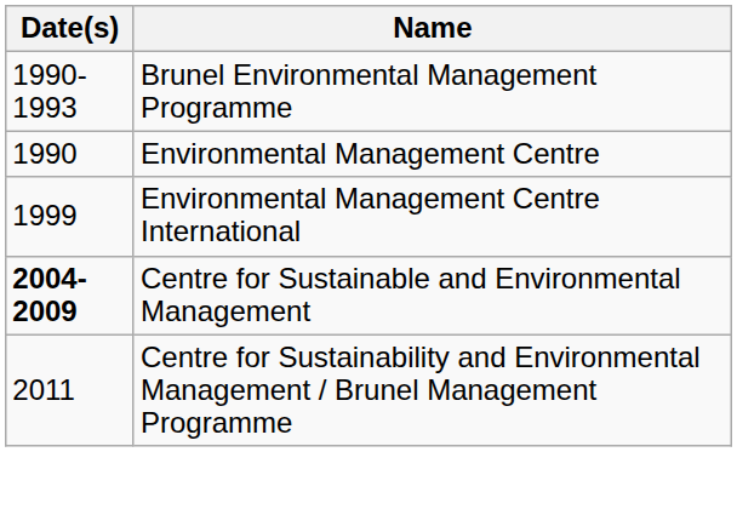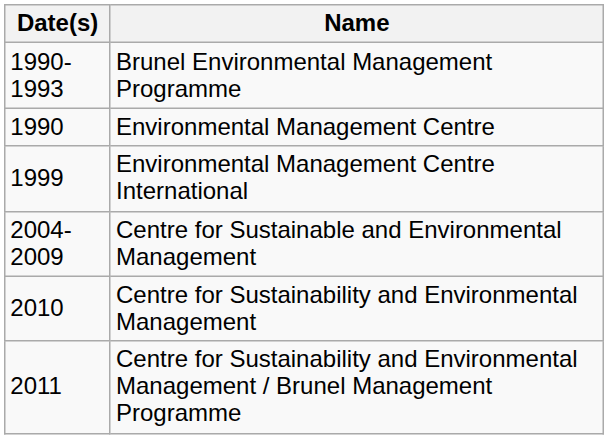 <table class="wikitable" style="float:right;margin-left:1em; width:25em">
 <tr>
 <th>Date(s)</th>
 <th>Name</th>
 </tr>
 <tr>
 <td>1990-1993</td>
 <td>Brunel Environmental Management Programme</td>
 </tr>
 <tr>
 <td>1990</td>
 <td>Environmental Management Centre</td>
 </tr>
 <tr>
 <td>1999</td>
 <td>Environmental Management Centre International</td>
 </tr>
 <tr>
-<td><strong>2004-2009</strong></td>
+<td>2004-2009</td>
 <td>Centre for Sustainable and Environmental Management</td>
+</tr>
+<tr>
+<td>2010</td>
+<td>Centre for Sustainability and Environmental Management</td>
 </tr>
 <tr>
 <td>2011</td>
 <td>Centre for Sustainability and Environmental Management / Brunel Management Programme</td>
 </tr>
 </table>
